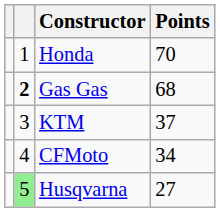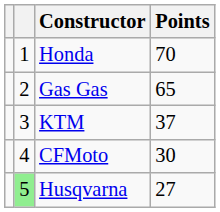 <table class="wikitable" style="font-size: 85%;">
 <tr>
 <th></th>
 <th></th>
 <th>Constructor</th>
 <th>Points</th>
 </tr>
 <tr>
 <td></td>
 <td align=center>1</td>
 <td> <a href='#'>Honda</a></td>
 <td align=left>70</td>
 </tr>
 <tr>
 <td></td>
-<td align=center><strong>2</strong></td>
+<td align=center>2</td>
 <td> <a href='#'>Gas Gas</a></td>
-<td align=left>68</td>
+<td align=left>65</td>
 </tr>
 <tr>
 <td></td>
 <td align=center>3</td>
 <td> <a href='#'>KTM</a></td>
 <td align=left>37</td>
 </tr>
 <tr>
 <td></td>
 <td align=center>4</td>
 <td> <a href='#'>CFMoto</a></td>
-<td align=left>34</td>
+<td align=left>30</td>
 </tr>
 <tr>
 <td></td>
 <td align=center style="background: lightgreen;">5</td>
 <td> <a href='#'>Husqvarna</a></td>
 <td align=left>27</td>
 </tr>
 </table>
